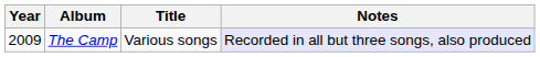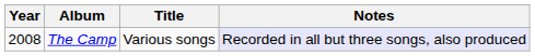 <table class="wikitable">
 <tr>
 <th>Year</th>
 <th>Album</th>
 <th>Title</th>
 <th>Notes</th>
 </tr>
 <tr>
-<td>2009</td>
+<td>2008</td>
 <td><em><a href='#'>The Camp</a></em></td>
 <td>Various songs</td>
 <td style="background: lavender;">Recorded in all but three songs, also produced</td>
 </tr>
 </table>
